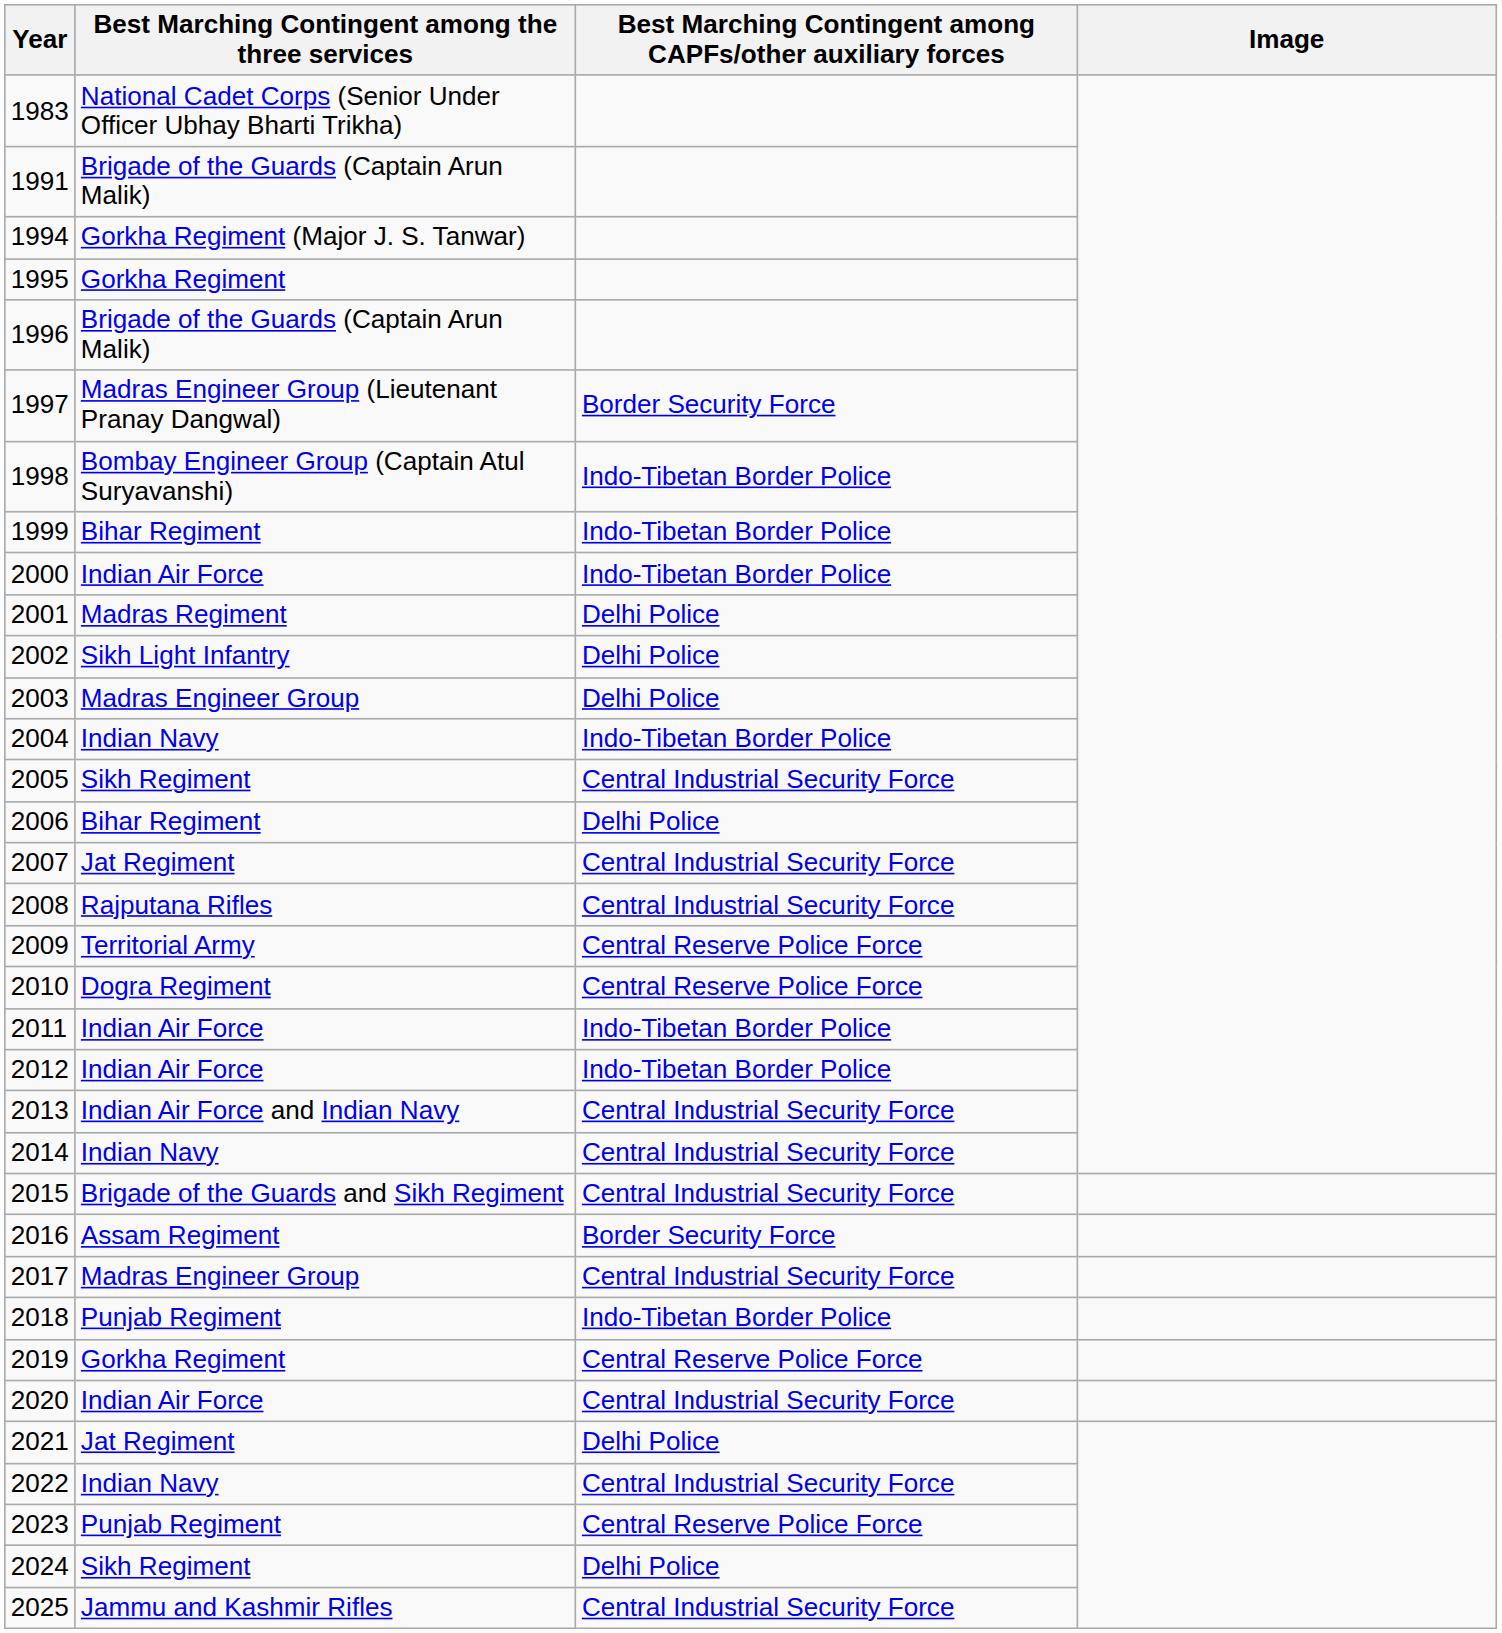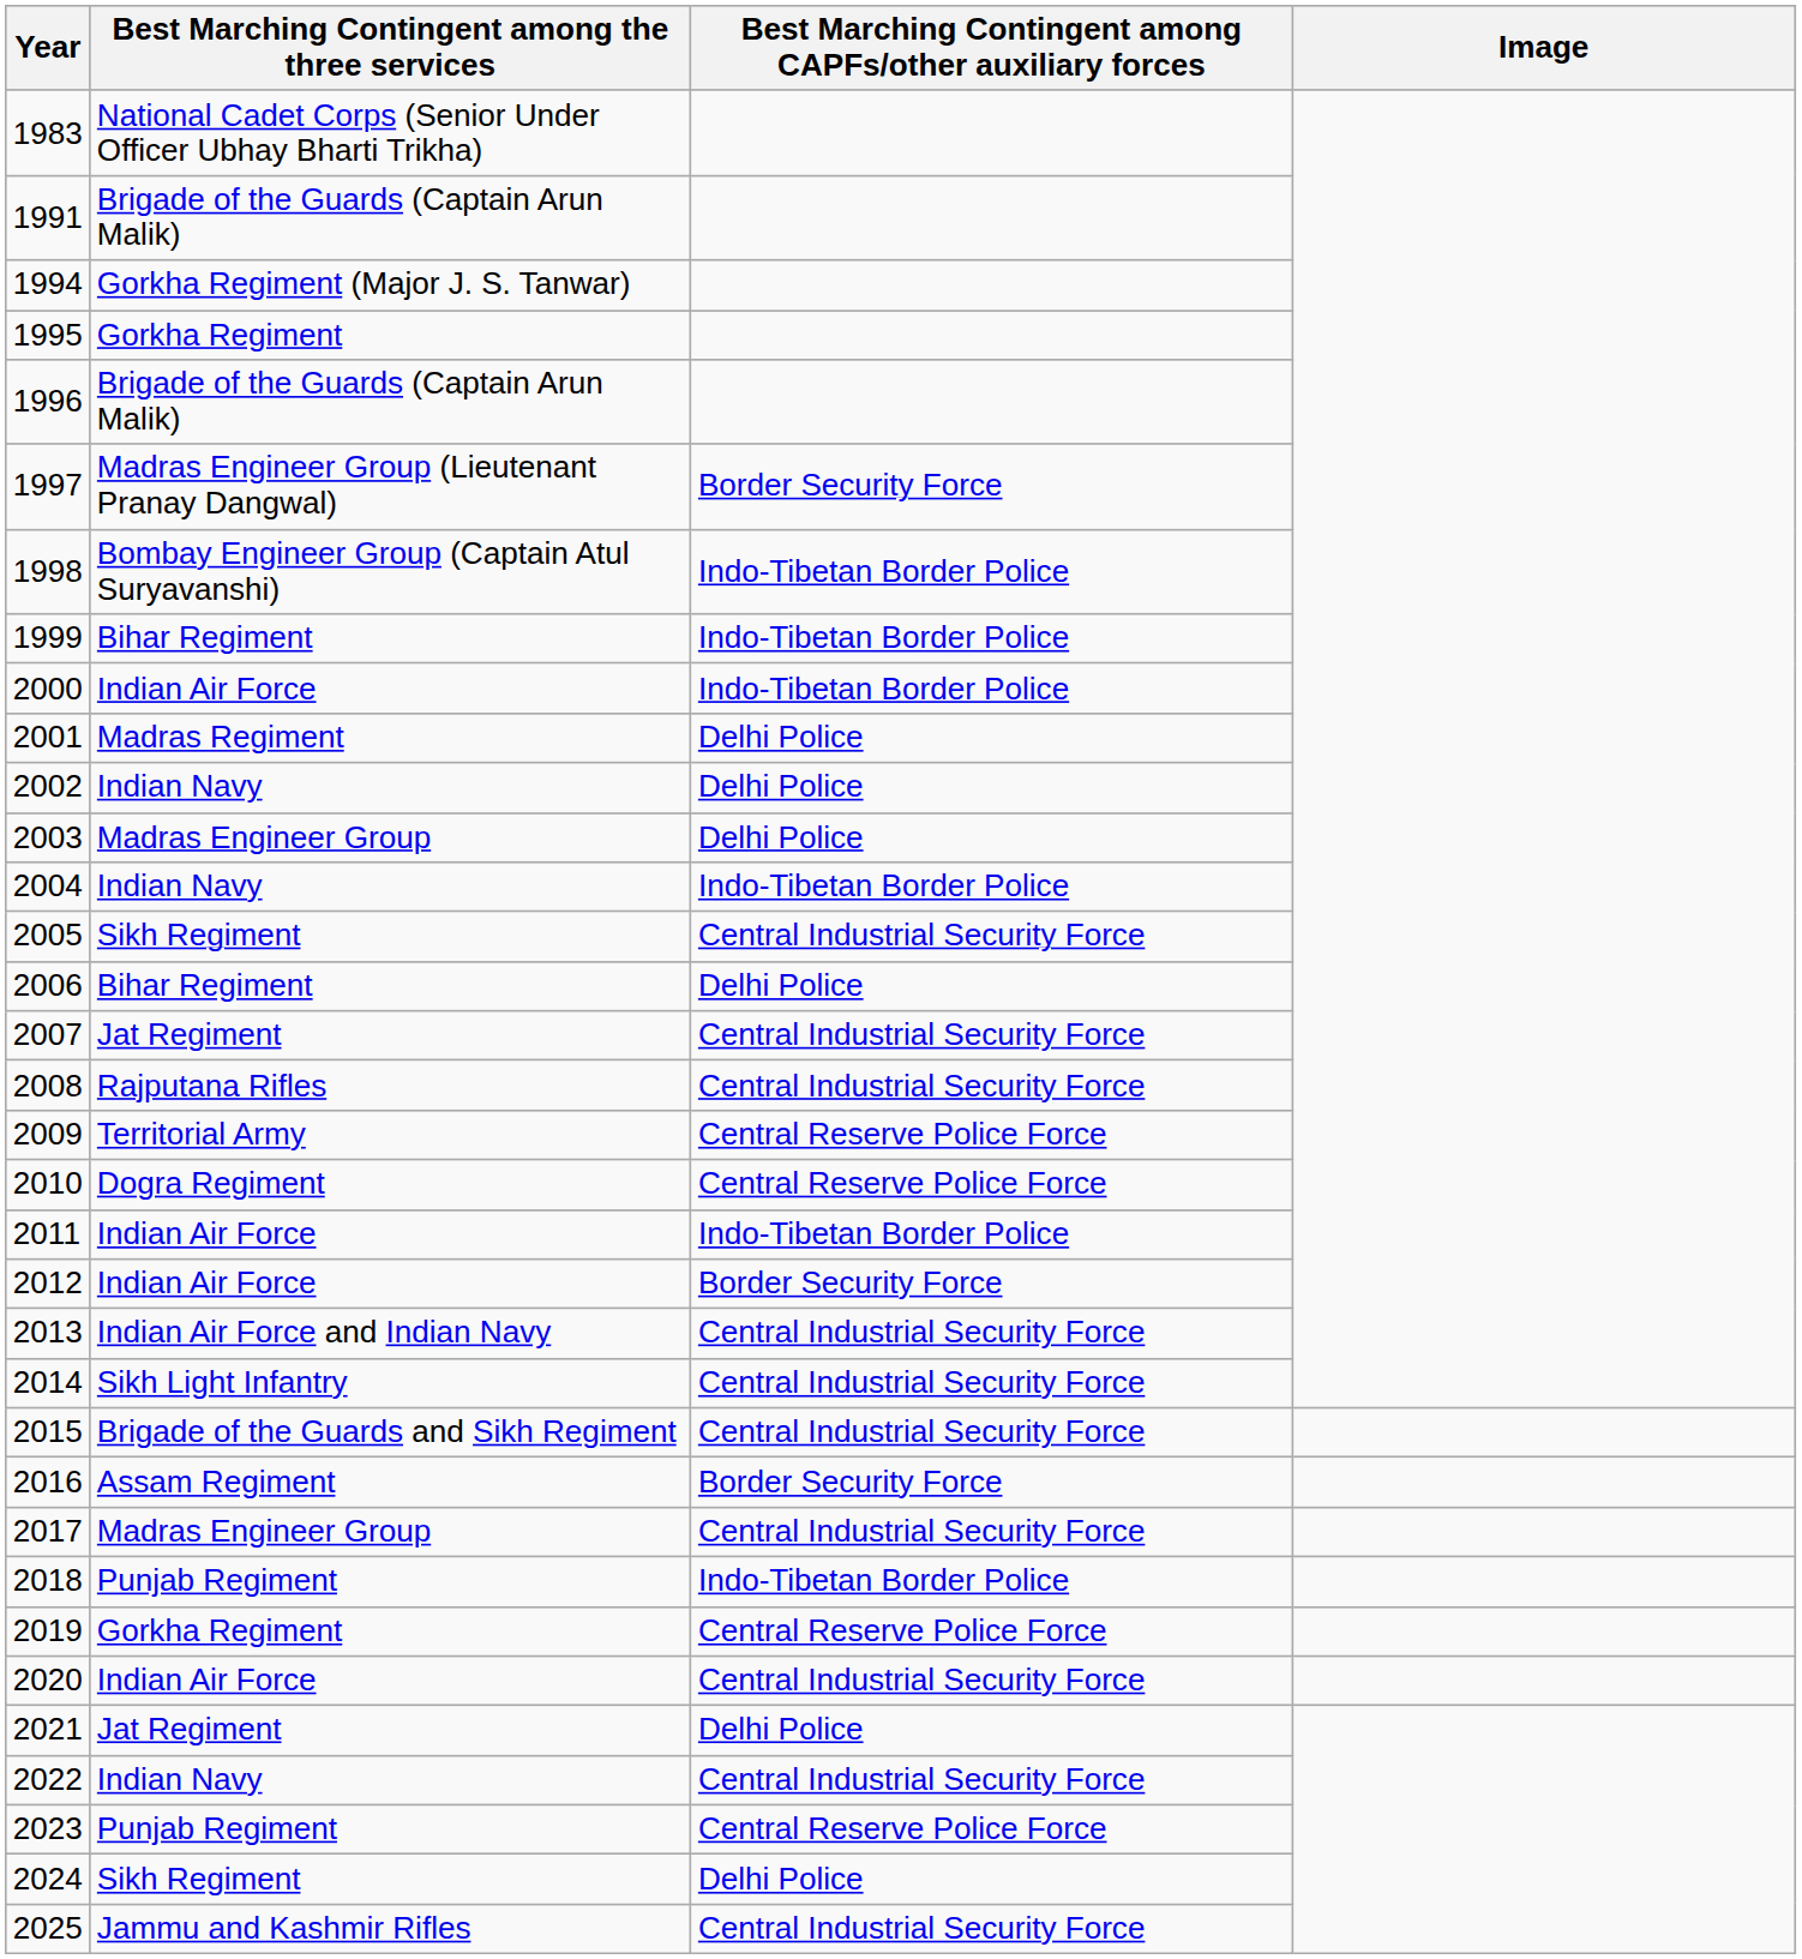 <table class="wikitable sortable">
 <tr>
 <th>Year</th>
 <th width="300px"><strong>Best Marching Contingent among the three services</strong></th>
 <th width="300px"><strong>Best Marching Contingent among CAPFs/other auxiliary forces</strong></th>
 <th width="250px"><strong>Image</strong></th>
 </tr>
 <tr>
 <td>1983</td>
 <td><a href='#'>National Cadet Corps</a> (Senior Under Officer Ubhay Bharti Trikha)</td>
 <td></td>
 </tr>
 <tr>
 <td>1991</td>
 <td><a href='#'>Brigade of the Guards</a> (Captain Arun Malik)</td>
 <td></td>
 </tr>
 <tr>
 <td>1994</td>
 <td><a href='#'>Gorkha Regiment</a> (Major J. S. Tanwar)</td>
 <td></td>
 </tr>
 <tr>
 <td>1995</td>
 <td><a href='#'>Gorkha Regiment</a></td>
 <td></td>
 </tr>
 <tr>
 <td>1996</td>
 <td><a href='#'>Brigade of the Guards</a> (Captain Arun Malik)</td>
 <td></td>
 </tr>
 <tr>
 <td>1997</td>
 <td><a href='#'>Madras Engineer Group</a> (Lieutenant Pranay Dangwal)</td>
 <td><a href='#'>Border Security Force</a></td>
 </tr>
 <tr>
 <td>1998</td>
 <td><a href='#'>Bombay Engineer Group</a> (Captain Atul Suryavanshi)</td>
 <td><a href='#'>Indo-Tibetan Border Police</a></td>
 </tr>
 <tr>
 <td>1999</td>
 <td><a href='#'>Bihar Regiment</a></td>
 <td><a href='#'>Indo-Tibetan Border Police</a></td>
 </tr>
 <tr>
 <td>2000</td>
 <td><a href='#'>Indian Air Force</a></td>
 <td><a href='#'>Indo-Tibetan Border Police</a></td>
 </tr>
 <tr>
 <td>2001</td>
 <td><a href='#'>Madras Regiment</a></td>
 <td><a href='#'>Delhi Police</a></td>
 </tr>
 <tr>
 <td>2002</td>
-<td><a href='#'>Sikh Light Infantry</a></td>
+<td><a href='#'>Indian Navy</a></td>
 <td><a href='#'>Delhi Police</a></td>
 </tr>
 <tr>
 <td>2003</td>
 <td><a href='#'>Madras Engineer Group</a></td>
 <td><a href='#'>Delhi Police</a></td>
 </tr>
 <tr>
 <td>2004</td>
 <td><a href='#'>Indian Navy</a></td>
 <td><a href='#'>Indo-Tibetan Border Police</a></td>
 </tr>
 <tr>
 <td>2005</td>
 <td><a href='#'>Sikh Regiment</a></td>
 <td><a href='#'>Central Industrial Security Force</a></td>
 </tr>
 <tr>
 <td>2006</td>
 <td><a href='#'>Bihar Regiment</a></td>
 <td><a href='#'>Delhi Police</a></td>
 </tr>
 <tr>
 <td>2007</td>
 <td><a href='#'>Jat Regiment</a></td>
 <td><a href='#'>Central Industrial Security Force</a></td>
 </tr>
 <tr>
 <td>2008</td>
 <td><a href='#'>Rajputana Rifles</a></td>
 <td><a href='#'>Central Industrial Security Force</a></td>
 </tr>
 <tr>
 <td>2009</td>
 <td><a href='#'>Territorial Army</a></td>
 <td><a href='#'>Central Reserve Police Force</a></td>
 </tr>
 <tr>
 <td>2010</td>
 <td><a href='#'>Dogra Regiment</a></td>
 <td><a href='#'>Central Reserve Police Force</a></td>
 </tr>
 <tr>
 <td>2011</td>
 <td><a href='#'>Indian Air Force</a></td>
 <td><a href='#'>Indo-Tibetan Border Police</a></td>
 </tr>
 <tr>
 <td>2012</td>
 <td><a href='#'>Indian Air Force</a></td>
-<td><a href='#'>Indo-Tibetan Border Police</a></td>
+<td><a href='#'>Border Security Force</a></td>
 </tr>
 <tr>
 <td>2013</td>
 <td><a href='#'>Indian Air Force</a> and <a href='#'>Indian Navy</a></td>
 <td><a href='#'>Central Industrial Security Force</a></td>
 </tr>
 <tr>
 <td>2014</td>
-<td><a href='#'>Indian Navy</a></td>
+<td><a href='#'>Sikh Light Infantry</a></td>
 <td><a href='#'>Central Industrial Security Force</a></td>
 </tr>
 <tr>
 <td>2015</td>
 <td><a href='#'>Brigade of the Guards</a> and <a href='#'>Sikh Regiment</a></td>
 <td><a href='#'>Central Industrial Security Force</a></td>
 <td></td>
 </tr>
 <tr>
 <td>2016</td>
 <td><a href='#'>Assam Regiment</a></td>
 <td><a href='#'>Border Security Force</a></td>
 <td></td>
 </tr>
 <tr>
 <td>2017</td>
 <td><a href='#'>Madras Engineer Group</a></td>
 <td><a href='#'>Central Industrial Security Force</a></td>
 </tr>
 <tr>
 <td>2018</td>
 <td><a href='#'>Punjab Regiment</a></td>
 <td><a href='#'>Indo-Tibetan Border Police</a></td>
 <td></td>
 </tr>
 <tr>
 <td>2019</td>
 <td><a href='#'>Gorkha Regiment</a></td>
 <td><a href='#'>Central Reserve Police Force</a></td>
 </tr>
 <tr>
 <td>2020</td>
 <td><a href='#'>Indian Air Force</a></td>
 <td><a href='#'>Central Industrial Security Force</a></td>
 <td></td>
 </tr>
 <tr>
 <td>2021</td>
 <td><a href='#'>Jat Regiment</a></td>
 <td><a href='#'>Delhi Police</a></td>
 </tr>
 <tr>
 <td>2022</td>
 <td><a href='#'>Indian Navy</a></td>
 <td><a href='#'>Central Industrial Security Force</a></td>
 </tr>
 <tr>
 <td>2023</td>
 <td><a href='#'>Punjab Regiment</a></td>
 <td><a href='#'>Central Reserve Police Force</a></td>
 </tr>
 <tr>
 <td>2024</td>
 <td><a href='#'>Sikh Regiment</a></td>
 <td><a href='#'>Delhi Police</a></td>
 </tr>
 <tr>
 <td>2025</td>
 <td><a href='#'>Jammu and Kashmir Rifles</a></td>
 <td><a href='#'>Central Industrial Security Force</a></td>
 </tr>
 </table>
